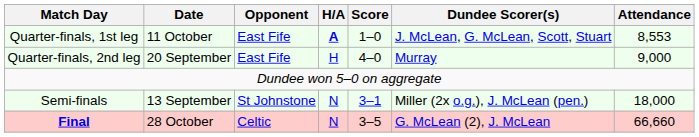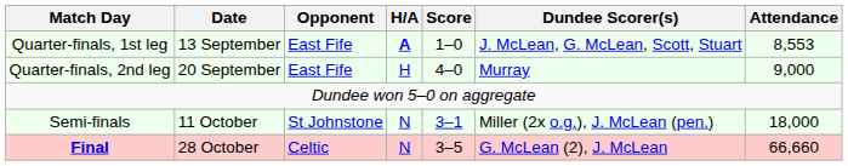 <table class="wikitable" style="text-align:center">
 <tr>
 <th>Match Day</th>
 <th>Date</th>
 <th>Opponent</th>
 <th>H/A</th>
 <th>Score</th>
 <th>Dundee Scorer(s)</th>
 <th>Attendance</th>
 </tr>
 <tr bgcolor="#EEFFEE">
 <td>Quarter-finals, 1st leg</td>
-<td align="left">11 October</td>
+<td align="left">13 September</td>
 <td align="left"><a href='#'>East Fife</a></td>
 <td><strong><a href='#'>A</a></strong></td>
 <td>1–0</td>
 <td align="left"><a href='#'>J. McLean</a>, <a href='#'>G. McLean</a>, <a href='#'>Scott</a>, <a href='#'>Stuart</a></td>
 <td>8,553</td>
 </tr>
 <tr bgcolor="#EEFFEE">
 <td>Quarter-finals, 2nd leg</td>
 <td align="left">20 September</td>
 <td align="left"><a href='#'>East Fife</a></td>
 <td><a href='#'>H</a></td>
 <td>4–0</td>
 <td align="left"><a href='#'>Murray</a></td>
 <td>9,000</td>
 </tr>
 <tr>
 <td colspan="7"><em>Dundee won 5–0 on aggregate</em></td>
 </tr>
 <tr bgcolor="#EEFFEE">
 <td>Semi-finals</td>
-<td align="left">13 September</td>
+<td align="left">11 October</td>
 <td align="left"><a href='#'>St Johnstone</a></td>
 <td><a href='#'>N</a></td>
 <td><a href='#'>3–1</a></td>
 <td align="left">Miller (2x <a href='#'>o.g.</a>), <a href='#'>J. McLean</a> (<a href='#'>pen.</a>)</td>
 <td>18,000</td>
 </tr>
 <tr bgcolor="#FFCCCC">
 <td><strong><a href='#'>Final</a></strong></td>
 <td align="left">28 October</td>
 <td align="left"><a href='#'>Celtic</a></td>
 <td><a href='#'>N</a></td>
 <td>3–5</td>
 <td align="left"><a href='#'>G. McLean</a> (2), <a href='#'>J. McLean</a></td>
 <td>66,660</td>
 </tr>
 </table>
